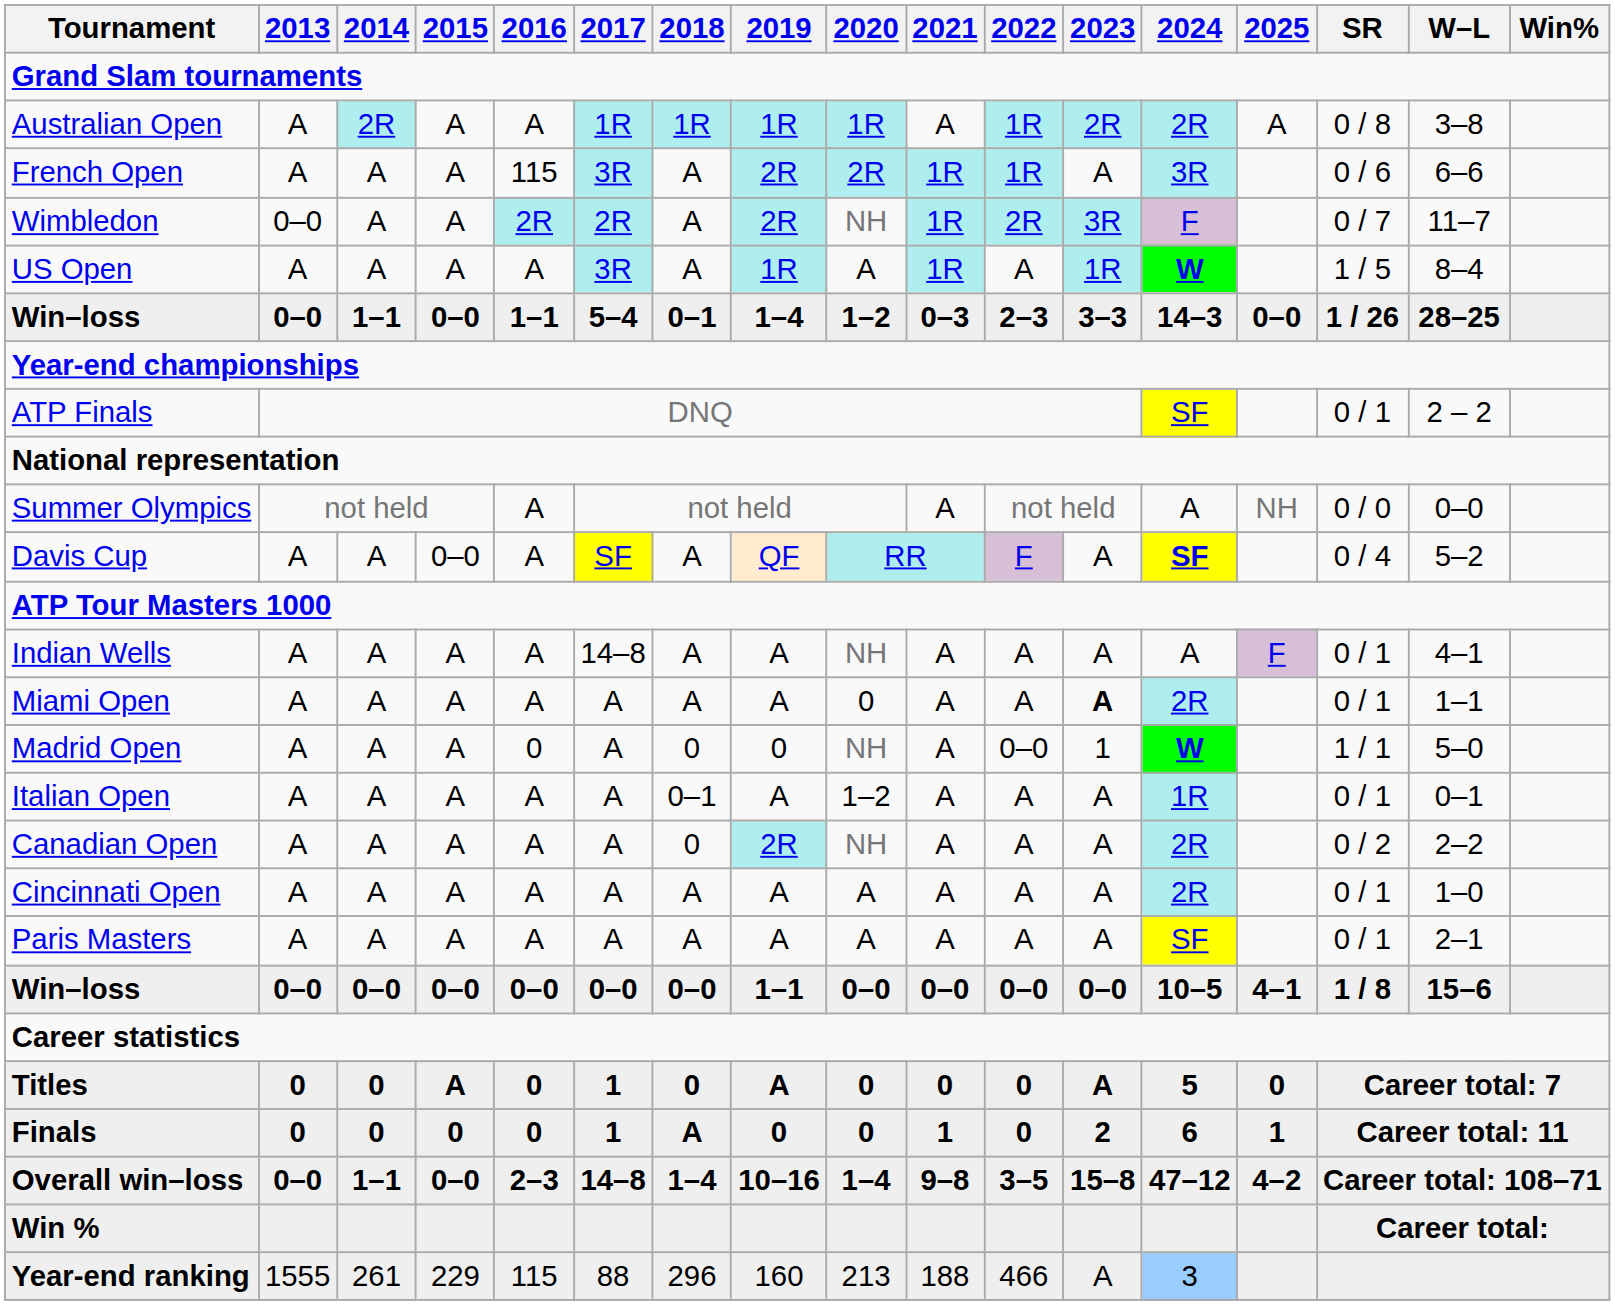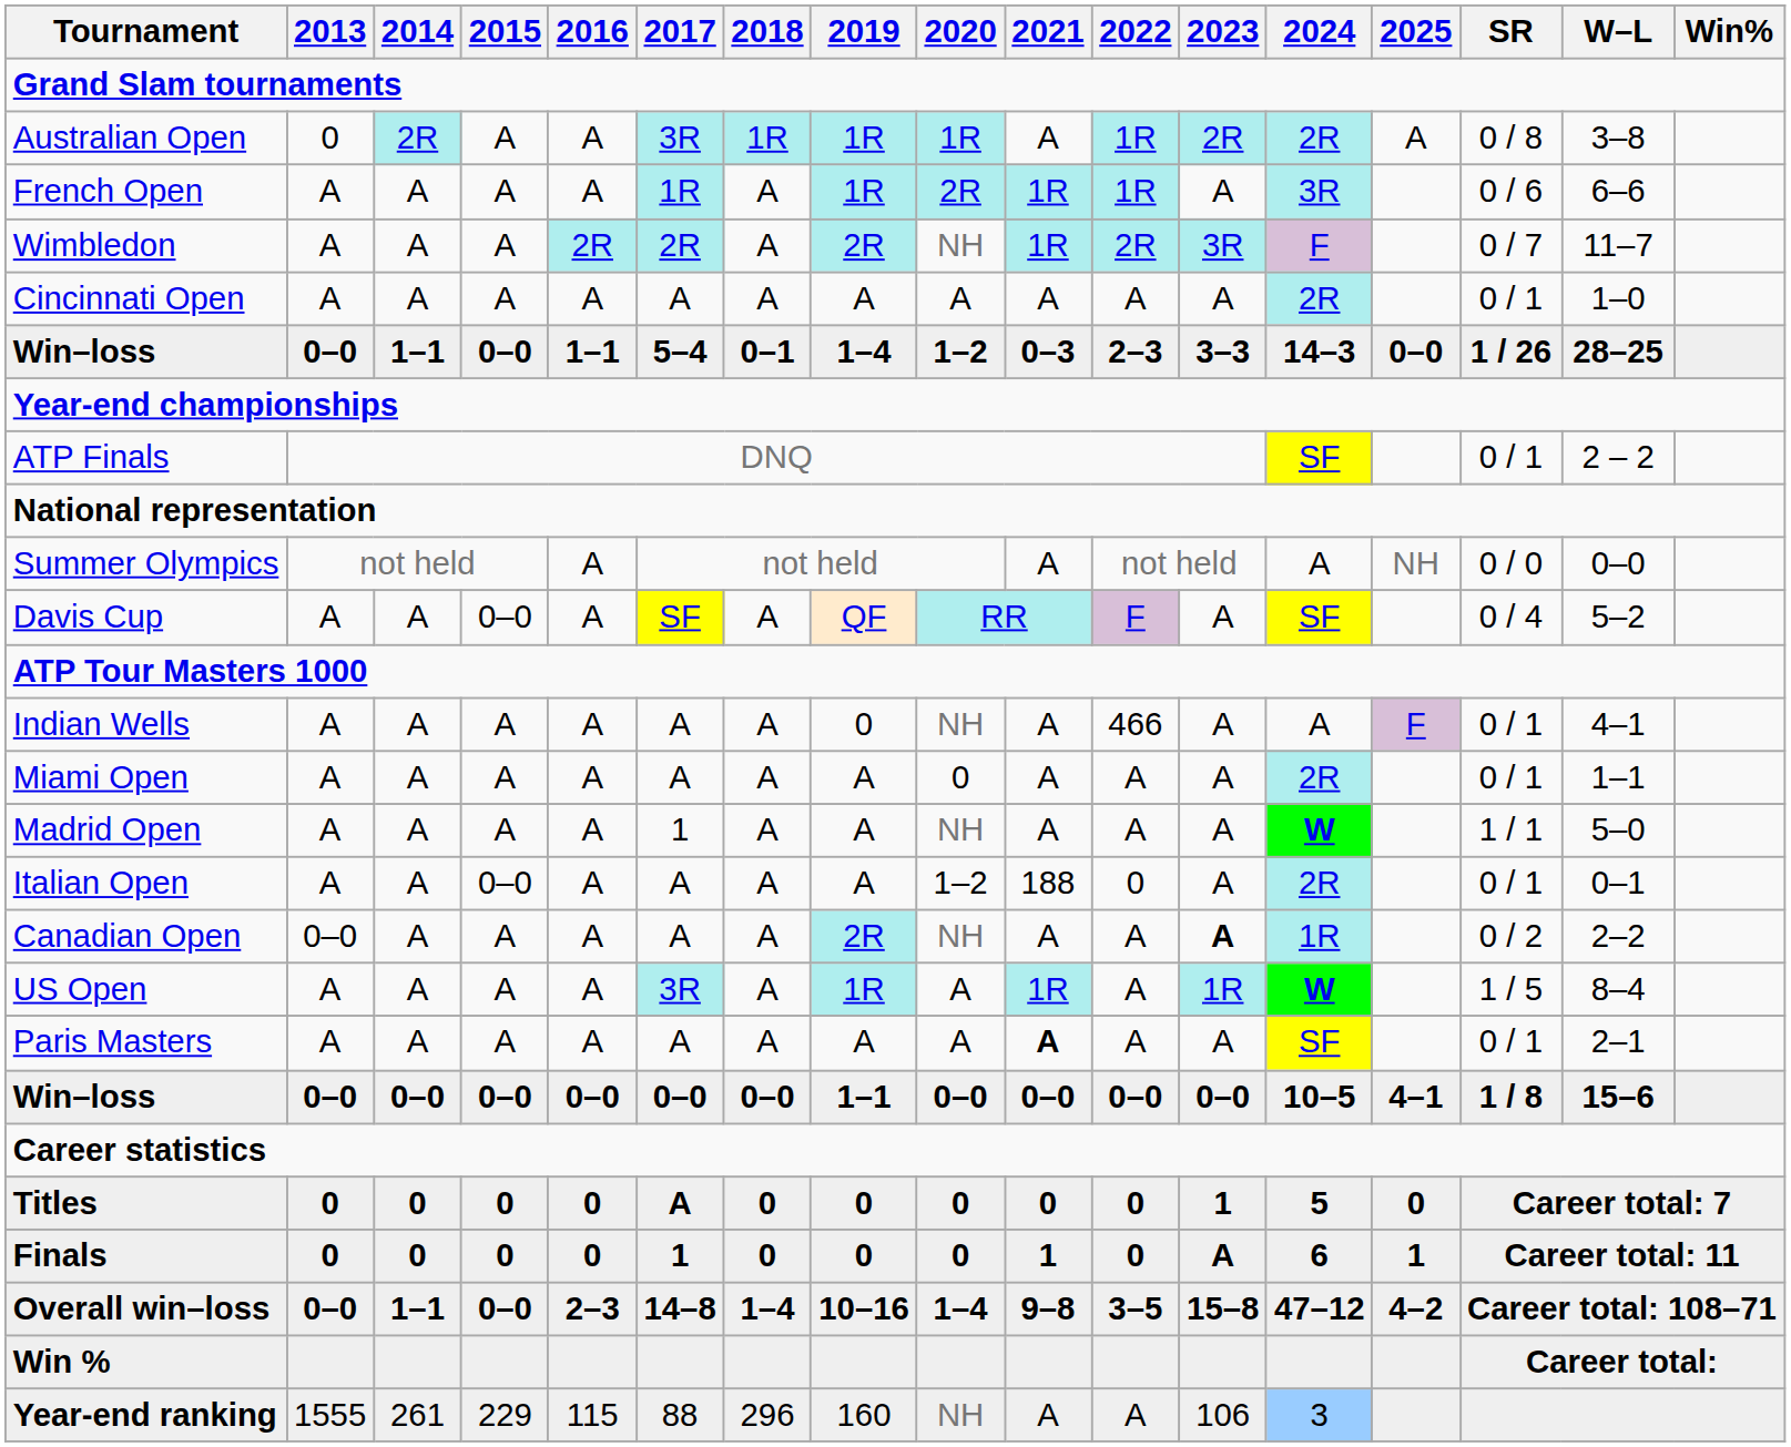 <table class="wikitable nowrap" style=text-align:center;font-size:96%>
 <tr>
 <th>Tournament</th>
 <th><a href='#'>2013</a></th>
 <th><a href='#'>2014</a></th>
 <th><a href='#'>2015</a></th>
 <th><a href='#'>2016</a></th>
 <th><a href='#'>2017</a></th>
 <th><a href='#'>2018</a></th>
 <th><a href='#'>2019</a></th>
 <th><a href='#'>2020</a></th>
 <th><a href='#'>2021</a></th>
 <th><a href='#'>2022</a></th>
 <th><a href='#'>2023</a></th>
 <th><a href='#'>2024</a></th>
 <th><a href='#'>2025</a></th>
 <th>SR</th>
 <th>W–L</th>
 <th>Win%</th>
 </tr>
 <tr>
 <td colspan="17" align="left"><strong><a href='#'>Grand Slam tournaments</a></strong></td>
 </tr>
 <tr>
 <td align=left><a href='#'>Australian Open</a></td>
-<td>A</td>
+<td>0</td>
 <td bgcolor=afeeee><a href='#'>2R</a></td>
 <td>A</td>
 <td>A</td>
-<td bgcolor=afeeee><a href='#'>1R</a></td>
+<td bgcolor=afeeee><a href='#'>3R</a></td>
 <td bgcolor=afeeee><a href='#'>1R</a></td>
 <td bgcolor=afeeee><a href='#'>1R</a></td>
 <td bgcolor=afeeee><a href='#'>1R</a></td>
 <td>A</td>
 <td bgcolor=afeeee><a href='#'>1R</a></td>
 <td bgcolor=afeeee><a href='#'>2R</a></td>
 <td bgcolor=afeeee><a href='#'>2R</a></td>
 <td>A</td>
 <td>0 / 8</td>
 <td>3–8</td>
 <td></td>
 </tr>
 <tr>
 <td align=left><a href='#'>French Open</a></td>
 <td>A</td>
 <td>A</td>
 <td>A</td>
-<td>115</td>
-<td bgcolor=afeeee><a href='#'>3R</a></td>
 <td>A</td>
-<td bgcolor=afeeee><a href='#'>2R</a></td>
+<td bgcolor=afeeee><a href='#'>1R</a></td>
+<td>A</td>
+<td bgcolor=afeeee><a href='#'>1R</a></td>
 <td bgcolor=afeeee><a href='#'>2R</a></td>
 <td bgcolor=afeeee><a href='#'>1R</a></td>
 <td bgcolor=afeeee><a href='#'>1R</a></td>
 <td>A</td>
 <td bgcolor=afeeee><a href='#'>3R</a></td>
 <td></td>
 <td>0 / 6</td>
 <td>6–6</td>
 <td></td>
 </tr>
 <tr>
 <td align=left><a href='#'>Wimbledon</a></td>
-<td>0–0</td>
+<td>A</td>
 <td>A</td>
 <td>A</td>
 <td bgcolor=afeeee><a href='#'>2R</a></td>
 <td bgcolor=afeeee><a href='#'>2R</a></td>
 <td>A</td>
 <td bgcolor=afeeee><a href='#'>2R</a></td>
 <td style=color:#767676>NH</td>
 <td bgcolor=afeeee><a href='#'>1R</a></td>
 <td bgcolor=afeeee><a href='#'>2R</a></td>
 <td bgcolor=afeeee><a href='#'>3R</a></td>
 <td bgcolor=thistle><a href='#'>F</a></td>
 <td></td>
 <td>0 / 7</td>
 <td>11–7</td>
 <td></td>
 </tr>
 <tr>
-<td align=left><a href='#'>US Open</a></td>
+<td align="left"><a href='#'>Cincinnati Open</a></td>
 <td>A</td>
 <td>A</td>
 <td>A</td>
 <td>A</td>
-<td bgcolor=afeeee><a href='#'>3R</a></td>
 <td>A</td>
-<td bgcolor=afeeee><a href='#'>1R</a></td>
 <td>A</td>
-<td bgcolor=afeeee><a href='#'>1R</a></td>
 <td>A</td>
-<td bgcolor=afeeee><a href='#'>1R</a></td>
-<td bgcolor=lime><a href='#'><strong>W</strong></a></td>
+<td>A</td>
+<td>A</td>
+<td>A</td>
+<td>A</td>
+<td bgcolor=afeeee><a href='#'>2R</a></td>
 <td></td>
-<td>1 / 5</td>
-<td>8–4</td>
+<td>0 / 1</td>
+<td>1–0</td>
 <td></td>
 </tr>
 <tr style=background:#efefef;font-weight:bold>
 <td style="text-align:left">Win–loss</td>
 <td>0–0</td>
 <td>1–1</td>
 <td>0–0</td>
 <td>1–1</td>
 <td>5–4</td>
 <td>0–1</td>
 <td>1–4</td>
 <td>1–2</td>
 <td>0–3</td>
 <td>2–3</td>
 <td>3–3</td>
 <td>14–3</td>
 <td>0–0</td>
 <td>1 / 26</td>
 <td>28–25</td>
 <td></td>
 </tr>
 <tr>
 <td colspan="17" align="left"><strong><a href='#'>Year-end championships</a></strong></td>
 </tr>
 <tr>
 <td align="left"><a href='#'>ATP Finals</a></td>
 <td colspan="11" style=color:#767676>DNQ</td>
 <td bgcolor=yellow><a href='#'>SF</a></td>
 <td></td>
 <td>0 / 1</td>
 <td>2 – 2</td>
 <td></td>
 </tr>
 <tr>
 <td colspan="17" align="left"><strong>National representation</strong></td>
 </tr>
 <tr>
 <td align=left><a href='#'>Summer Olympics</a></td>
 <td colspan=3 style=color:#767676>not held</td>
 <td>A</td>
 <td colspan=4 style=color:#767676>not held</td>
 <td>A</td>
 <td colspan=2 style=color:#767676>not held</td>
 <td>A</td>
 <td style=color:#767676>NH</td>
 <td>0 / 0</td>
 <td>0–0</td>
 <td></td>
 </tr>
 <tr>
 <td align=left><a href='#'>Davis Cup</a></td>
 <td>A</td>
 <td>A</td>
 <td>0–0</td>
 <td>A</td>
 <td bgcolor=yellow><a href='#'>SF</a></td>
 <td>A</td>
 <td bgcolor=ffebcd><a href='#'>QF</a></td>
 <td colspan=2 bgcolor=afeeee><a href='#'>RR</a></td>
 <td bgcolor=thistle><a href='#'>F</a></td>
 <td>A</td>
-<td bgcolor=yellow><strong><a href='#'>SF</a></strong></td>
+<td bgcolor=yellow><a href='#'>SF</a></td>
 <td></td>
 <td>0 / 4</td>
 <td>5–2</td>
 <td></td>
 </tr>
 <tr>
 <td colspan="17" align="left"><strong><a href='#'>ATP Tour Masters 1000</a></strong></td>
 </tr>
 <tr>
 <td align=left><a href='#'>Indian Wells</a></td>
 <td>A</td>
 <td>A</td>
 <td>A</td>
 <td>A</td>
-<td>14–8</td>
 <td>A</td>
 <td>A</td>
+<td>0</td>
 <td style=color:#767676>NH</td>
 <td>A</td>
-<td>A</td>
+<td>466</td>
 <td>A</td>
 <td>A</td>
 <td bgcolor=thistle><a href='#'>F</a></td>
 <td>0 / 1</td>
 <td>4–1</td>
 <td></td>
 </tr>
 <tr>
 <td align=left><a href='#'>Miami Open</a></td>
 <td>A</td>
 <td>A</td>
 <td>A</td>
 <td>A</td>
 <td>A</td>
 <td>A</td>
 <td>A</td>
 <td>0</td>
 <td>A</td>
 <td>A</td>
-<td><strong>A</strong></td>
+<td>A</td>
 <td bgcolor=afeeee><a href='#'>2R</a></td>
 <td></td>
 <td>0 / 1</td>
 <td>1–1</td>
 <td></td>
 </tr>
 <tr>
 <td align=left><a href='#'>Madrid Open</a></td>
 <td>A</td>
 <td>A</td>
 <td>A</td>
-<td>0</td>
 <td>A</td>
-<td>0</td>
-<td>0</td>
+<td>1</td>
+<td>A</td>
+<td>A</td>
 <td style=color:#767676>NH</td>
 <td>A</td>
-<td>0–0</td>
-<td>1</td>
+<td>A</td>
+<td>A</td>
 <td bgcolor=lime><a href='#'><strong>W</strong></a></td>
 <td></td>
 <td>1 / 1</td>
 <td>5–0</td>
 <td></td>
 </tr>
 <tr>
 <td align=left><a href='#'>Italian Open</a></td>
 <td>A</td>
 <td>A</td>
+<td>0–0</td>
 <td>A</td>
 <td>A</td>
 <td>A</td>
-<td>0–1</td>
 <td>A</td>
 <td>1–2</td>
+<td>188</td>
+<td>0</td>
 <td>A</td>
-<td>A</td>
-<td>A</td>
-<td bgcolor=afeeee><a href='#'>1R</a></td>
+<td bgcolor=afeeee><a href='#'>2R</a></td>
 <td></td>
 <td>0 / 1</td>
 <td>0–1</td>
 <td></td>
 </tr>
 <tr>
 <td align=left><a href='#'>Canadian Open</a></td>
+<td>0–0</td>
 <td>A</td>
 <td>A</td>
 <td>A</td>
 <td>A</td>
 <td>A</td>
-<td>0</td>
 <td bgcolor=afeeee><a href='#'>2R</a></td>
 <td style=color:#767676>NH</td>
 <td>A</td>
 <td>A</td>
-<td>A</td>
-<td bgcolor=afeeee><a href='#'>2R</a></td>
+<td><strong>A</strong></td>
+<td bgcolor=afeeee><a href='#'>1R</a></td>
 <td></td>
 <td>0 / 2</td>
 <td>2–2</td>
 <td></td>
 </tr>
 <tr>
-<td align="left"><a href='#'>Cincinnati Open</a></td>
+<td align=left><a href='#'>US Open</a></td>
 <td>A</td>
 <td>A</td>
 <td>A</td>
 <td>A</td>
+<td bgcolor=afeeee><a href='#'>3R</a></td>
 <td>A</td>
+<td bgcolor=afeeee><a href='#'>1R</a></td>
 <td>A</td>
+<td bgcolor=afeeee><a href='#'>1R</a></td>
 <td>A</td>
-<td>A</td>
-<td>A</td>
-<td>A</td>
-<td>A</td>
-<td bgcolor=afeeee><a href='#'>2R</a></td>
+<td bgcolor=afeeee><a href='#'>1R</a></td>
+<td bgcolor=lime><a href='#'><strong>W</strong></a></td>
 <td></td>
-<td>0 / 1</td>
-<td>1–0</td>
+<td>1 / 5</td>
+<td>8–4</td>
 <td></td>
 </tr>
 <tr>
 <td align="left"><a href='#'>Paris Masters</a></td>
 <td>A</td>
 <td>A</td>
 <td>A</td>
 <td>A</td>
 <td>A</td>
 <td>A</td>
 <td>A</td>
 <td>A</td>
-<td>A</td>
+<td><strong>A</strong></td>
 <td>A</td>
 <td>A</td>
 <td bgcolor=yellow><a href='#'>SF</a></td>
 <td></td>
 <td>0 / 1</td>
 <td>2–1</td>
 <td></td>
 </tr>
 <tr style="background:#efefef;font-weight:bold">
 <td style="text-align:left">Win–loss</td>
 <td>0–0</td>
 <td>0–0</td>
 <td>0–0</td>
 <td>0–0</td>
 <td>0–0</td>
 <td>0–0</td>
 <td>1–1</td>
 <td>0–0</td>
 <td>0–0</td>
 <td>0–0</td>
 <td>0–0</td>
 <td>10–5</td>
 <td>4–1</td>
 <td>1 / 8</td>
 <td>15–6</td>
 <td></td>
 </tr>
 <tr>
 <td colspan="17" align="left"><strong>Career statistics</strong></td>
 </tr>
 <tr style=background:#efefef;font-weight:bold>
 <td style="text-align:left">Titles</td>
 <td>0</td>
 <td>0</td>
-<td>A</td>
 <td>0</td>
-<td>1</td>
 <td>0</td>
 <td>A</td>
 <td>0</td>
 <td>0</td>
 <td>0</td>
-<td>A</td>
+<td>0</td>
+<td>0</td>
+<td>1</td>
 <td>5</td>
 <td>0</td>
 <td colspan="3"><strong>Career total:</strong> 7</td>
 </tr>
 <tr style=background:#efefef;font-weight:bold>
 <td align=left>Finals</td>
 <td>0</td>
 <td>0</td>
 <td>0</td>
 <td>0</td>
 <td>1</td>
-<td>A</td>
+<td>0</td>
 <td>0</td>
 <td>0</td>
 <td>1</td>
 <td>0</td>
-<td>2</td>
+<td>A</td>
 <td>6</td>
 <td>1</td>
 <td colspan="3"><strong>Career total:</strong> 11</td>
 </tr>
 <tr style=background:#efefef;font-weight:bold>
 <td style="text-align:left">Overall win–loss</td>
 <td>0–0</td>
 <td>1–1</td>
 <td>0–0</td>
 <td>2–3</td>
 <td>14–8</td>
 <td>1–4</td>
 <td>10–16</td>
 <td>1–4</td>
 <td>9–8</td>
 <td>3–5</td>
 <td>15–8</td>
 <td>47–12</td>
 <td>4–2</td>
 <td colspan="3"><strong>Career total:</strong> 108–71</td>
 </tr>
 <tr bgcolor="efefef">
 <td align="left"><strong>Win %</strong></td>
 <td><strong></strong></td>
 <td><strong></strong></td>
 <td><strong></strong></td>
 <td><strong></strong></td>
 <td><strong></strong></td>
 <td><strong></strong></td>
 <td><strong></strong></td>
 <td><strong></strong></td>
 <td><strong></strong></td>
 <td><strong></strong></td>
 <td><strong></strong></td>
 <td><strong></strong></td>
 <td><strong></strong></td>
 <td colspan="3"><strong>Career total: </strong></td>
 </tr>
 <tr bgcolor="efefef">
 <td align="left"><strong>Year-end ranking</strong></td>
 <td>1555</td>
 <td>261</td>
 <td>229</td>
 <td>115</td>
 <td>88</td>
 <td>296</td>
 <td>160</td>
-<td>213</td>
-<td>188</td>
-<td>466</td>
+<td style=color:#767676>NH</td>
 <td>A</td>
+<td>A</td>
+<td>106</td>
 <td bgcolor=99ccff>3</td>
 <td></td>
 <td colspan="3"><strong></strong></td>
 </tr>
 </table>
